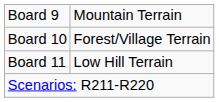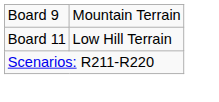 <table class="wikitable floatright">
 <tr>
 <td>Board 9</td>
 <td>Mountain Terrain</td>
-</tr>
-<tr>
-<td>Board 10</td>
-<td>Forest/Village Terrain</td>
 </tr>
 <tr>
 <td>Board 11</td>
 <td>Low Hill Terrain</td>
 </tr>
 <tr>
 <td colspan=2><a href='#'>Scenarios:</a> R211-R220</td>
 </tr>
 </table>
